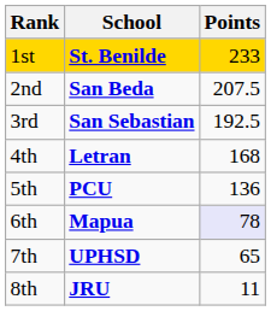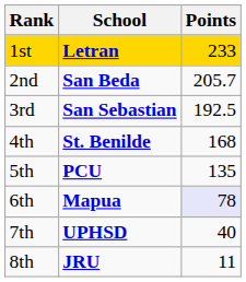 <table class="wikitable">
 <tr>
 <th>Rank</th>
 <th>School</th>
 <th>Points</th>
 </tr>
 <tr bgcolor="gold">
 <td>1st</td>
-<td><strong><a href='#'>St. Benilde</a></strong></td>
+<td><strong><a href='#'>Letran</a></strong></td>
 <td align="right">233</td>
 </tr>
 <tr>
 <td>2nd</td>
 <td><strong><a href='#'>San Beda</a></strong></td>
-<td align="right">207.5</td>
+<td align="right">205.7</td>
 </tr>
 <tr>
 <td>3rd</td>
 <td><strong><a href='#'>San Sebastian</a></strong></td>
 <td align="right">192.5</td>
 </tr>
 <tr>
 <td>4th</td>
-<td><strong><a href='#'>Letran</a></strong></td>
+<td><strong><a href='#'>St. Benilde</a></strong></td>
 <td align="right">168</td>
 </tr>
 <tr>
 <td>5th</td>
 <td><strong><a href='#'>PCU</a></strong></td>
-<td align="right">136</td>
+<td align="right">135</td>
 </tr>
 <tr>
 <td>6th</td>
 <td><strong><a href='#'>Mapua</a></strong></td>
 <td align="right" style="background: lavender;">78</td>
 </tr>
 <tr>
 <td>7th</td>
 <td><strong><a href='#'>UPHSD</a></strong></td>
-<td align="right">65</td>
+<td align="right">40</td>
 </tr>
 <tr>
 <td>8th</td>
 <td><strong><a href='#'>JRU</a></strong></td>
 <td align="right">11</td>
 </tr>
 </table>
